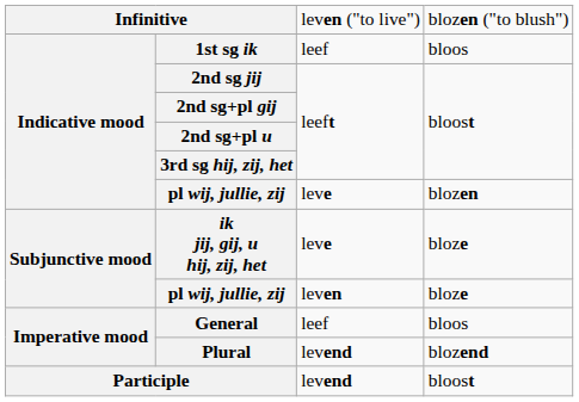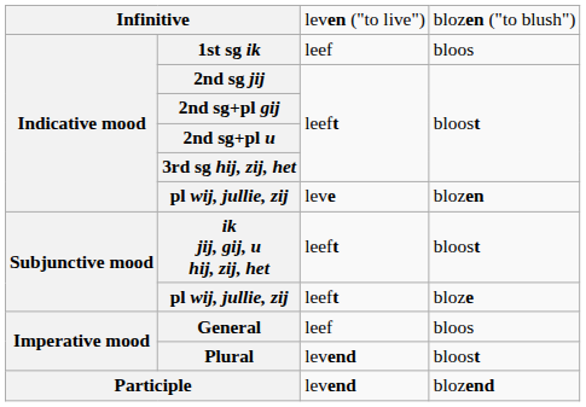 <table class="wikitable">
 <tr>
 <th colspan="2">Infinitive</th>
 <td>lev<strong>en</strong> ("to live")</td>
 <td>bloz<strong>en</strong> ("to blush")</td>
 </tr>
 <tr>
 <th rowspan="6">Indicative mood</th>
 <th>1st sg <em>ik</em></th>
 <td>leef</td>
 <td>bloos</td>
 </tr>
 <tr>
 <th>2nd sg <em>jij</em></th>
 <td rowspan="4">leef<strong>t</strong></td>
 <td rowspan="4">bloos<strong>t</strong></td>
 </tr>
 <tr>
 <th>2nd sg+pl <em>gij</em></th>
 </tr>
 <tr>
 <th>2nd sg+pl <em>u</em></th>
 </tr>
 <tr>
 <th>3rd sg <em>hij, zij, het</em></th>
 </tr>
 <tr>
 <th>pl <em>wij, jullie, zij</em></th>
 <td>lev<strong>e</strong></td>
 <td>bloz<strong>en</strong></td>
 </tr>
 <tr>
 <th rowspan="2">Subjunctive mood</th>
 <th><em>ik<br>jij, gij, u<br>hij, zij, het</em></th>
-<td>lev<strong>e</strong></td>
-<td>bloz<strong>e</strong></td>
+<td>leef<strong>t</strong></td>
+<td>bloos<strong>t</strong></td>
 </tr>
 <tr>
 <th>pl <em>wij, jullie, zij</em></th>
-<td>lev<strong>en</strong></td>
+<td>leef<strong>t</strong></td>
 <td>bloz<strong>e</strong></td>
 </tr>
 <tr>
 <th rowspan="2">Imperative mood</th>
 <th>General</th>
 <td>leef</td>
 <td>bloos</td>
 </tr>
 <tr>
 <th>Plural</th>
 <td>lev<strong>end</strong></td>
-<td>bloz<strong>end</strong></td>
+<td>bloos<strong>t</strong></td>
 </tr>
 <tr>
 <th colspan="2">Participle</th>
 <td>lev<strong>end</strong></td>
-<td>bloos<strong>t</strong></td>
+<td>bloz<strong>end</strong></td>
 </tr>
 </table>
